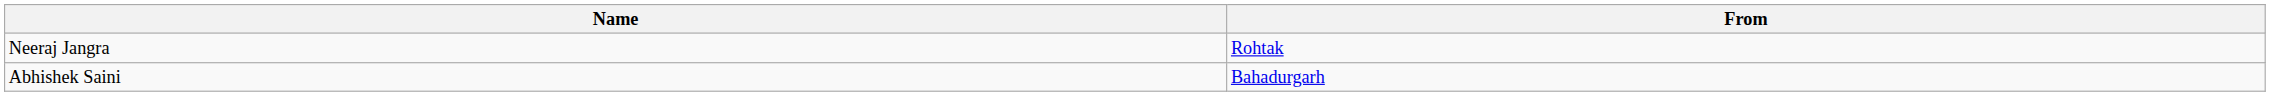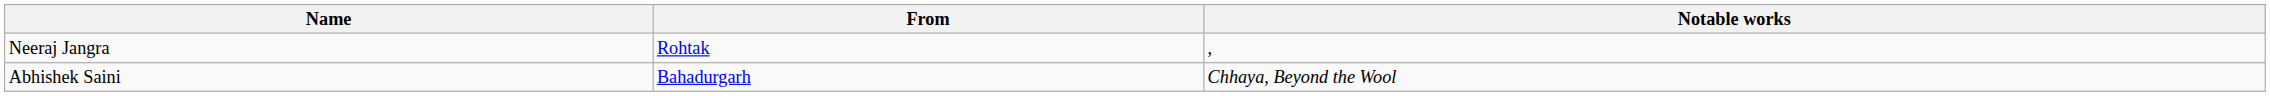 <table class="wikitable" style="width:100%">
 <tr>
 <th>Name</th>
 <th>From</th>
+<th>Notable works</th>
 </tr>
 <tr>
 <td>Neeraj Jangra</td>
 <td><a href='#'>Rohtak</a></td>
+<td><em></em>, <em></em></td>
 </tr>
 <tr>
 <td>Abhishek Saini</td>
 <td><a href='#'>Bahadurgarh</a></td>
+<td><em>Chhaya</em>, <em>Beyond the Wool</em></td>
 </tr>
 </table>
